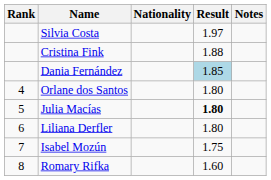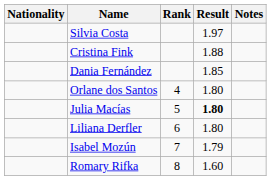 <table class="wikitable sortable" style="text-align:center">
 <tr>
+<th>Nationality</th>
+<th>Name</th>
 <th>Rank</th>
-<th>Name</th>
-<th>Nationality</th>
 <th>Result</th>
 <th>Notes</th>
 </tr>
 <tr>
+<td align=left></td>
+<td align=left><a href='#'>Silvia Costa</a></td>
 <td align=center></td>
-<td align=left><a href='#'>Silvia Costa</a></td>
-<td align=left></td>
 <td>1.97</td>
 <td></td>
 </tr>
 <tr>
+<td align=left></td>
+<td align=left><a href='#'>Cristina Fink</a></td>
 <td align=center></td>
-<td align=left><a href='#'>Cristina Fink</a></td>
-<td align=left></td>
 <td>1.88</td>
 <td></td>
 </tr>
 <tr>
+<td align=left></td>
+<td align=left><a href='#'>Dania Fernández</a></td>
 <td align=center></td>
-<td align=left><a href='#'>Dania Fernández</a></td>
-<td align=left></td>
-<td style="background: lightblue;">1.85</td>
+<td>1.85</td>
 <td></td>
 </tr>
 <tr>
+<td align=left></td>
+<td align=left><a href='#'>Orlane dos Santos</a></td>
 <td align=center>4</td>
-<td align=left><a href='#'>Orlane dos Santos</a></td>
-<td align=left></td>
 <td>1.80</td>
 <td></td>
 </tr>
 <tr>
+<td align=left></td>
+<td align=left><a href='#'>Julia Macías</a></td>
 <td align=center>5</td>
-<td align=left><a href='#'>Julia Macías</a></td>
-<td align=left></td>
 <td><strong>1.80</strong></td>
 <td></td>
 </tr>
 <tr>
+<td align=left></td>
+<td align=left><a href='#'>Liliana Derfler</a></td>
 <td align=center>6</td>
-<td align=left><a href='#'>Liliana Derfler</a></td>
-<td align=left></td>
 <td>1.80</td>
 <td></td>
 </tr>
 <tr>
+<td align=left></td>
+<td align=left><a href='#'>Isabel Mozún</a></td>
 <td align=center>7</td>
-<td align=left><a href='#'>Isabel Mozún</a></td>
-<td align=left></td>
-<td>1.75</td>
+<td>1.79</td>
 <td></td>
 </tr>
 <tr>
+<td align=left></td>
+<td align=left><a href='#'>Romary Rifka</a></td>
 <td align=center>8</td>
-<td align=left><a href='#'>Romary Rifka</a></td>
-<td align=left></td>
 <td>1.60</td>
 <td></td>
 </tr>
 </table>
